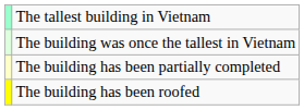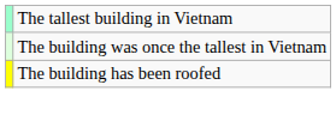 <table class="wikitable">
 <tr>
 <td align="center" style="background-color:#9FC"></td>
 <td>The tallest building in Vietnam</td>
 </tr>
 <tr>
 <td align="center" style="background-color:#ddffdd"></td>
 <td>The building was once the tallest in Vietnam</td>
 </tr>
 <tr>
-<td align="center" style="background-color:#ffffc8"></td>
-<td>The building has been partially completed</td>
-</tr>
-<tr>
 <td align="center" style="background-color:#ffff00"></td>
 <td>The building has been roofed</td>
 </tr>
 </table>
